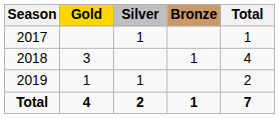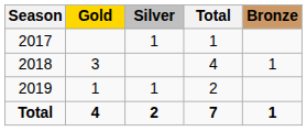 <table class="wikitable" style="text-align:center;">
 <tr>
 <th width = "55">Season</th>
 <th width = "55" style="background: gold;">Gold</th>
 <th width = "55" style="background: silver;">Silver</th>
+<th width = "55">Total</th>
 <th width = "55" style="background: #cc9966;">Bronze</th>
-<th width = "55">Total</th>
 </tr>
 <tr>
 <td>2017</td>
 <td></td>
 <td>1</td>
+<td>1</td>
 <td></td>
-<td>1</td>
 </tr>
 <tr>
 <td>2018</td>
 <td>3</td>
 <td></td>
+<td>4</td>
 <td>1</td>
-<td>4</td>
 </tr>
 <tr>
 <td>2019</td>
 <td>1</td>
 <td>1</td>
+<td>2</td>
 <td></td>
-<td>2</td>
 </tr>
 <tr>
 <td><strong>Total</strong></td>
 <td><strong>4</strong></td>
 <td><strong>2</strong></td>
+<td><strong>7</strong></td>
 <td><strong>1</strong></td>
-<td><strong>7</strong></td>
 </tr>
 </table>
